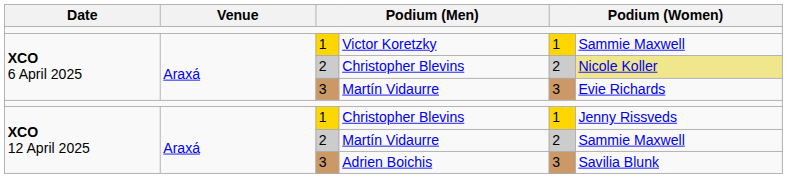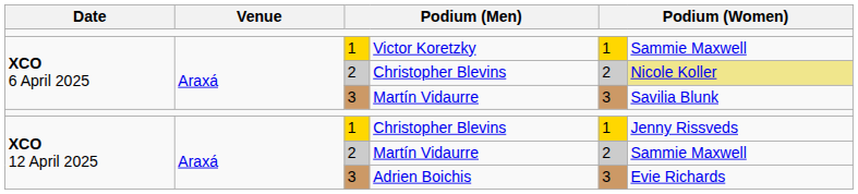 <table class="wikitable" width=70%>
 <tr>
 <th>Date</th>
 <th width=20%>Venue</th>
 <th colspan=2 width=30%>Podium (Men)</th>
 <th colspan=2 width=30%>Podium (Women)</th>
 </tr>
 <tr>
 <td colspan=6></td>
 </tr>
 <tr>
 <td rowspan=3><strong>XCO</strong> <br> 6 April 2025</td>
 <td rowspan=3><br><a href='#'>Araxá</a></td>
 <td bgcolor=FFD700>1</td>
 <td> <a href='#'>Victor Koretzky</a></td>
 <td bgcolor=FFD700>1</td>
 <td> <a href='#'>Sammie Maxwell</a></td>
 </tr>
 <tr>
 <td bgcolor=CCCCCC>2</td>
 <td> <a href='#'>Christopher Blevins</a></td>
 <td bgcolor=CCCCCC>2</td>
 <td style="background: khaki;"> <a href='#'>Nicole Koller</a></td>
 </tr>
 <tr>
 <td bgcolor=CC9966>3</td>
 <td> <a href='#'>Martín Vidaurre</a></td>
 <td bgcolor=CC9966>3</td>
-<td> <a href='#'>Evie Richards</a></td>
+<td> <a href='#'>Savilia Blunk</a></td>
 </tr>
 <tr>
 <td colspan=6></td>
 </tr>
 <tr>
 <td rowspan=3><strong>XCO</strong> <br> 12 April 2025</td>
 <td rowspan=3><br><a href='#'>Araxá</a></td>
 <td bgcolor=FFD700>1</td>
 <td> <a href='#'>Christopher Blevins</a></td>
 <td bgcolor=FFD700>1</td>
 <td> <a href='#'>Jenny Rissveds</a></td>
 </tr>
 <tr>
 <td bgcolor=CCCCCC>2</td>
 <td> <a href='#'>Martín Vidaurre</a></td>
 <td bgcolor=CCCCCC>2</td>
 <td> <a href='#'>Sammie Maxwell</a></td>
 </tr>
 <tr>
 <td bgcolor=CC9966>3</td>
 <td> <a href='#'>Adrien Boichis</a></td>
 <td bgcolor=CC9966>3</td>
-<td> <a href='#'>Savilia Blunk</a></td>
+<td> <a href='#'>Evie Richards</a></td>
 </tr>
 </table>
